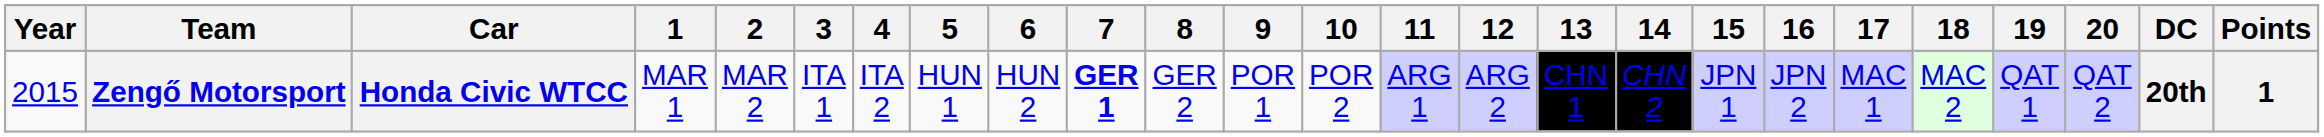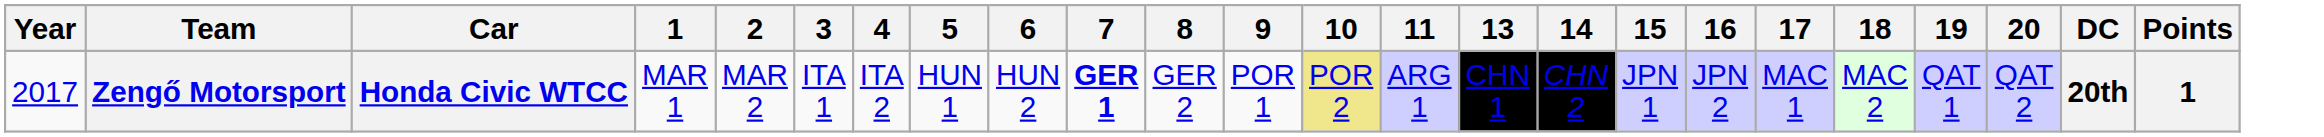 <table class="wikitable" style="text-align:center; font-size:85%">
 <tr>
 <th>Year</th>
 <th>Team</th>
 <th>Car</th>
 <th>1</th>
 <th>2</th>
 <th>3</th>
 <th>4</th>
 <th>5</th>
 <th>6</th>
 <th>7</th>
 <th>8</th>
 <th>9</th>
 <th>10</th>
 <th>11</th>
-<th>12</th>
 <th>13</th>
 <th>14</th>
 <th>15</th>
 <th>16</th>
 <th>17</th>
 <th>18</th>
 <th>19</th>
 <th>20</th>
 <th>DC</th>
 <th>Points</th>
 </tr>
 <tr>
-<td><a href='#'>2015</a></td>
+<td><a href='#'>2017</a></td>
 <th><a href='#'>Zengő Motorsport</a></th>
 <th><a href='#'>Honda Civic WTCC</a></th>
 <td><a href='#'>MAR<br>1</a></td>
 <td><a href='#'>MAR<br>2</a></td>
 <td><a href='#'>ITA<br>1</a></td>
 <td><a href='#'>ITA<br>2</a></td>
 <td><a href='#'>HUN<br>1</a></td>
 <td><a href='#'>HUN<br>2</a></td>
 <td><strong><a href='#'>GER<br>1</a></strong></td>
 <td><a href='#'>GER<br>2</a></td>
 <td><a href='#'>POR<br>1</a></td>
-<td><a href='#'>POR<br>2</a></td>
+<td style="background: khaki;"><a href='#'>POR<br>2</a></td>
 <td style="background:#CFCFFF;"><a href='#'>ARG<br>1</a><br></td>
-<td style="background:#CFCFFF;"><a href='#'>ARG<br>2</a><br></td>
 <td style="background:#000000; color:white"><a href='#'><span>CHN<br>1</span></a><br></td>
 <td style="background:#000000; color:white"><em><a href='#'><span>CHN<br>2</span></a></em><br></td>
 <td style="background:#CFCFFF;"><a href='#'>JPN<br>1</a><br></td>
 <td style="background:#CFCFFF;"><a href='#'>JPN<br>2</a><br></td>
 <td style="background:#CFCFFF;"><a href='#'>MAC<br>1</a><br></td>
 <td style="background:#DFFFDF;"><a href='#'>MAC<br>2</a><br></td>
 <td style="background:#CFCFFF;"><a href='#'>QAT<br>1</a><br></td>
 <td style="background:#CFCFFF;"><a href='#'>QAT<br>2</a><br></td>
 <th>20th</th>
 <th>1</th>
 </tr>
 </table>
